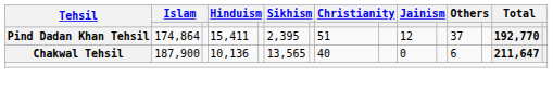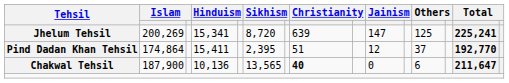 <table class="wikitable sortable">
 <tr>
 <th rowspan="2"><a href='#'>Tehsil</a></th>
 <th colspan="2"><a href='#'>Islam</a> </th>
 <th colspan="2"><a href='#'>Hinduism</a> </th>
 <th colspan="2"><a href='#'>Sikhism</a> </th>
 <th colspan="2"><a href='#'>Christianity</a> </th>
 <th colspan="2"><a href='#'>Jainism</a> </th>
 <th colspan="2">Others</th>
 <th colspan="2">Total</th>
 </tr>
 <tr>
 <th><a href='#'></a></th>
 <th></th>
 <th></th>
 <th></th>
 <th></th>
 <th></th>
 <th></th>
 <th></th>
 <th></th>
 <th></th>
 <th></th>
 <th></th>
 <th></th>
 <th></th>
 </tr>
 <tr>
+<th>Jhelum Tehsil</th>
+<td>200,269</td>
+<td></td>
+<td>15,341</td>
+<td></td>
+<td>8,720</td>
+<td></td>
+<td>639</td>
+<td></td>
+<td>147</td>
+<td></td>
+<td>125</td>
+<td></td>
+<th>225,241</th>
+<th></th>
+</tr>
+<tr>
 <th>Pind Dadan Khan Tehsil</th>
 <td>174,864</td>
 <td></td>
 <td>15,411</td>
 <td></td>
 <td>2,395</td>
 <td></td>
 <td>51</td>
 <td></td>
 <td>12</td>
 <td></td>
 <td>37</td>
 <td></td>
 <th>192,770</th>
 <th></th>
 </tr>
 <tr>
 <th>Chakwal Tehsil</th>
 <td>187,900</td>
 <td></td>
 <td>10,136</td>
 <td></td>
 <td>13,565</td>
 <td></td>
-<td>40</td>
+<td><strong>40</strong></td>
 <td></td>
 <td>0</td>
 <td></td>
 <td>6</td>
 <td></td>
 <th>211,647</th>
 <th></th>
 </tr>
 <tr class="sortbottom">
 <td colspan="15"></td>
 </tr>
 </table>
